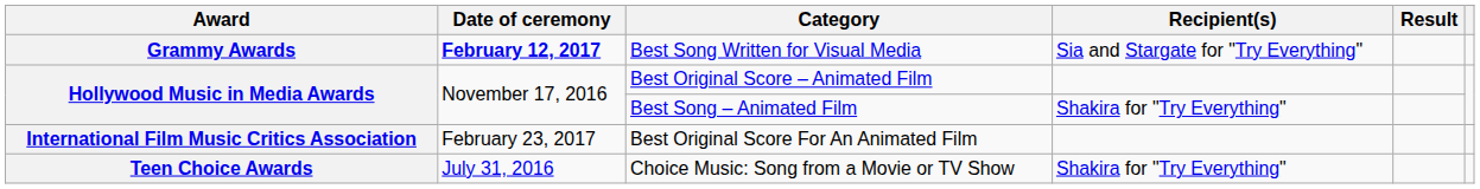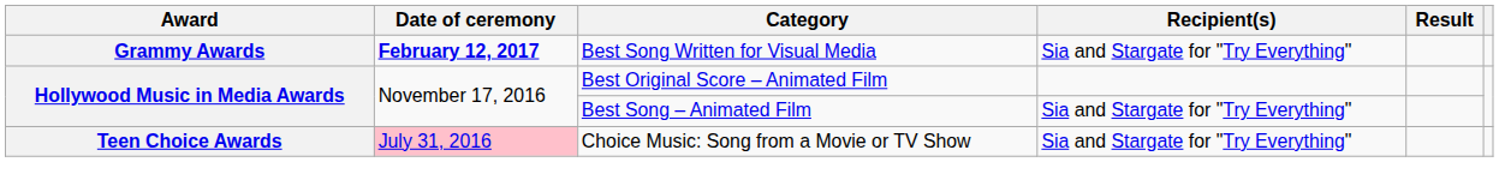 <table class="wikitable plainrowheaders sortable" style="width:99%;">
 <tr>
 <th scope="col">Award</th>
 <th scope="col">Date of ceremony</th>
 <th scope="col">Category</th>
 <th scope="col">Recipient(s)</th>
 <th scope="col">Result</th>
 <th scope="col" class="unsortable"></th>
 </tr>
 <tr>
 <th scope="row"><a href='#'>Grammy Awards</a></th>
 <td><strong><a href='#'>February 12, 2017</a></strong></td>
 <td><a href='#'>Best Song Written for Visual Media</a></td>
 <td><a href='#'>Sia</a> and <a href='#'>Stargate</a> for "<a href='#'>Try Everything</a>"</td>
 <td></td>
 <td style="text-align:center;"></td>
 </tr>
 <tr>
 <th rowspan="2" scope="row"><a href='#'>Hollywood Music in Media Awards</a></th>
 <td rowspan="2">November 17, 2016</td>
 <td><a href='#'>Best Original Score – Animated Film</a></td>
 <td></td>
 <td></td>
 <td rowspan="2" style="text-align:center;"></td>
 </tr>
 <tr>
 <td><a href='#'>Best Song – Animated Film</a></td>
-<td><a href='#'>Shakira</a> for "<a href='#'>Try Everything</a>"</td>
+<td><a href='#'>Sia</a> and <a href='#'>Stargate</a> for "<a href='#'>Try Everything</a>"</td>
 <td></td>
 </tr>
 <tr>
-<th scope="row"><a href='#'>International Film Music Critics Association</a></th>
-<td>February 23, 2017</td>
-<td>Best Original Score For An Animated Film</td>
-<td></td>
-<td></td>
-<td style="text-align:center;"></td>
-</tr>
-<tr>
 <th scope="row"><a href='#'>Teen Choice Awards</a></th>
-<td><a href='#'>July 31, 2016</a></td>
+<td style="background: pink;"><a href='#'>July 31, 2016</a></td>
 <td>Choice Music: Song from a Movie or TV Show</td>
-<td><a href='#'>Shakira</a> for "<a href='#'>Try Everything</a>"</td>
+<td><a href='#'>Sia</a> and <a href='#'>Stargate</a> for "<a href='#'>Try Everything</a>"</td>
 <td></td>
 <td style="text-align:center;"></td>
 </tr>
 </table>
